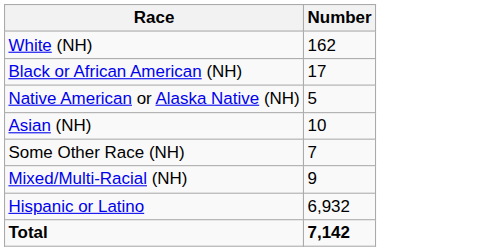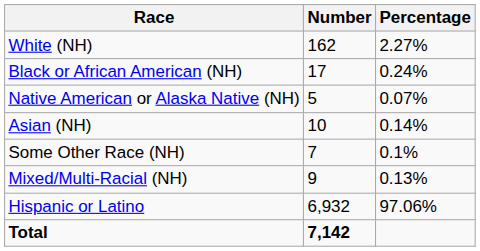 <table class="wikitable">
 <tr>
 <th>Race</th>
 <th>Number</th>
+<th>Percentage</th>
 </tr>
 <tr>
 <td><a href='#'>White</a> (NH)</td>
 <td>162</td>
+<td>2.27%</td>
 </tr>
 <tr>
 <td><a href='#'>Black or African American</a> (NH)</td>
 <td>17</td>
+<td>0.24%</td>
 </tr>
 <tr>
 <td><a href='#'>Native American</a> or <a href='#'>Alaska Native</a> (NH)</td>
 <td>5</td>
+<td>0.07%</td>
 </tr>
 <tr>
 <td><a href='#'>Asian</a> (NH)</td>
 <td>10</td>
+<td>0.14%</td>
 </tr>
 <tr>
 <td>Some Other Race (NH)</td>
 <td>7</td>
+<td>0.1%</td>
 </tr>
 <tr>
 <td><a href='#'>Mixed/Multi-Racial</a> (NH)</td>
 <td>9</td>
+<td>0.13%</td>
 </tr>
 <tr>
 <td><a href='#'>Hispanic or Latino</a></td>
 <td>6,932</td>
+<td>97.06%</td>
 </tr>
 <tr>
 <td><strong>Total</strong></td>
 <td><strong>7,142</strong></td>
+<td></td>
 </tr>
 </table>
